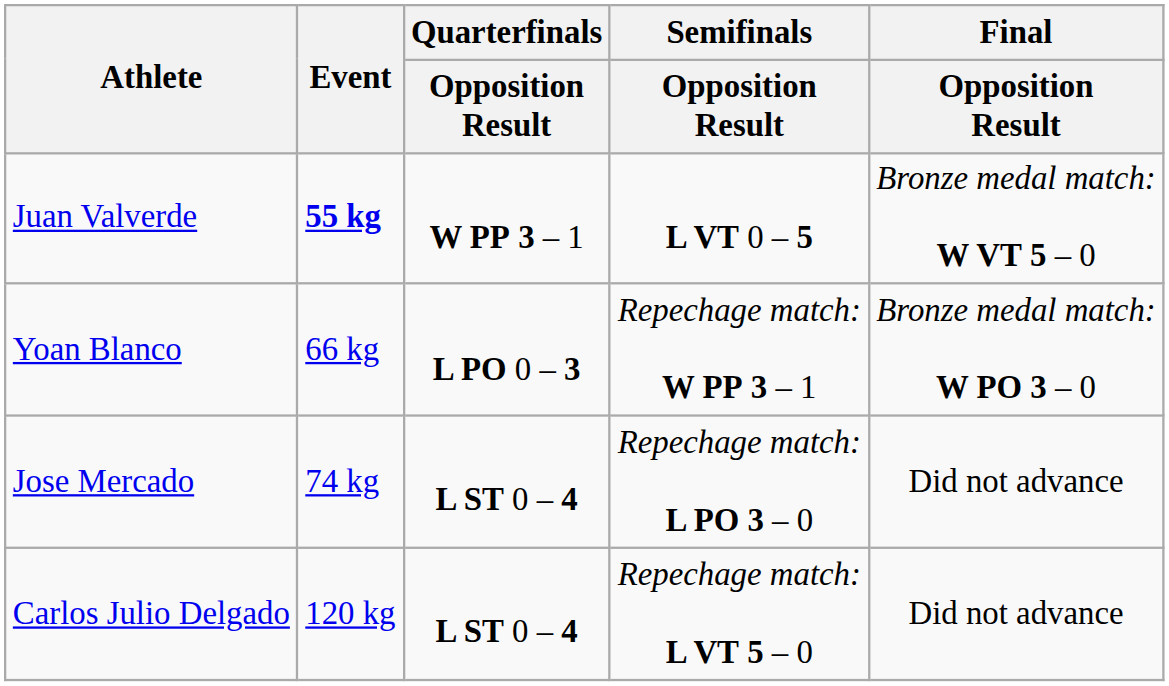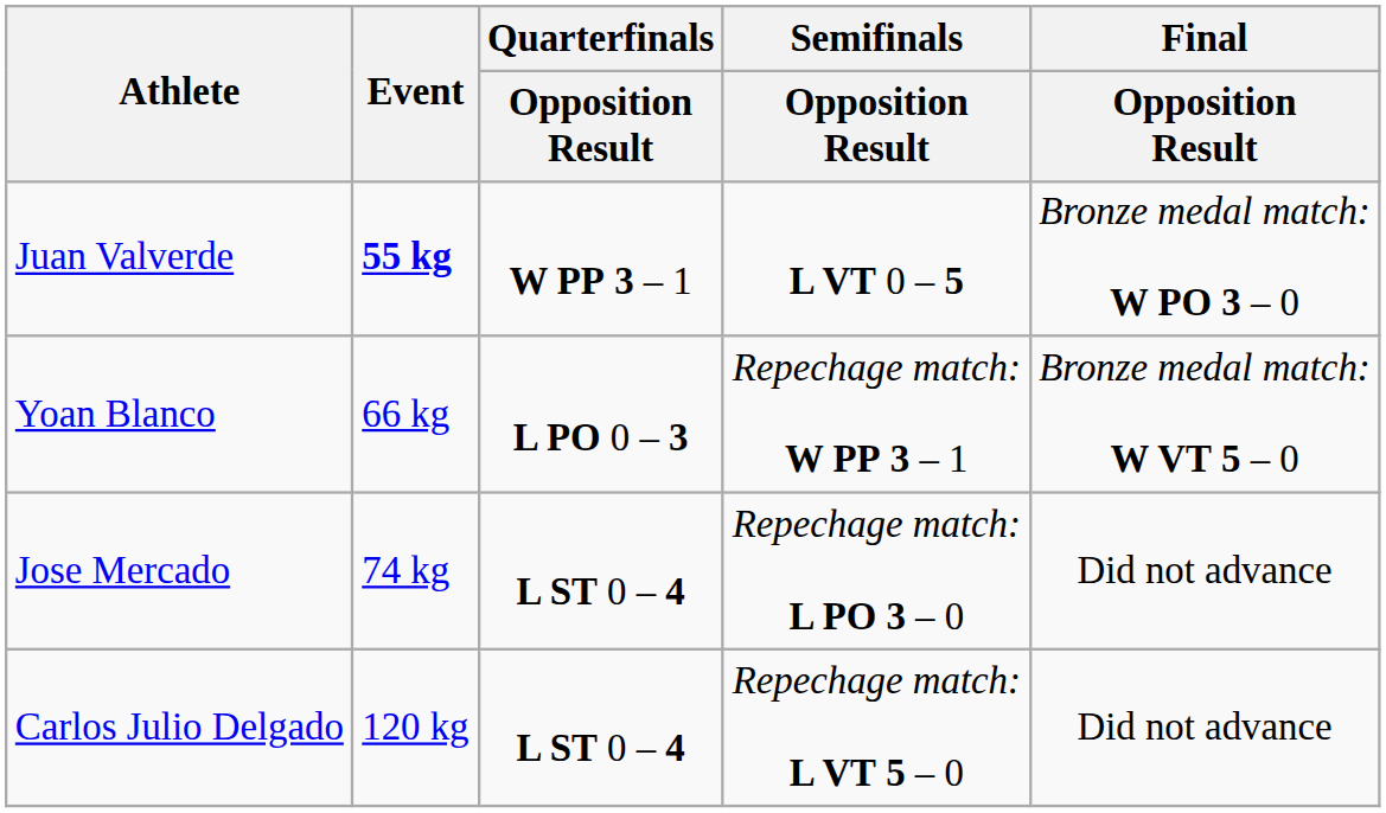 <table class="wikitable" border="1" style="font-size:90%">
 <tr>
 <th rowspan=2>Athlete</th>
 <th rowspan=2>Event</th>
 <th>Quarterfinals</th>
 <th>Semifinals</th>
 <th>Final</th>
 </tr>
 <tr>
 <th>Opposition<br>Result</th>
 <th>Opposition<br>Result</th>
 <th>Opposition<br>Result</th>
 </tr>
 <tr>
 <td><a href='#'>Juan Valverde</a></td>
 <td><strong><a href='#'>55 kg</a></strong></td>
 <td align=center><br><strong>W PP</strong> <strong>3</strong> – 1</td>
 <td align=center><br><strong>L VT</strong> 0 – <strong>5</strong></td>
-<td align=center><em>Bronze medal match:</em><br><br><strong>W VT</strong> <strong>5</strong> – 0<br></td>
+<td align=center><em>Bronze medal match:</em><br><br><strong>W PO</strong> <strong>3</strong> – 0<br></td>
 </tr>
 <tr>
 <td><a href='#'>Yoan Blanco</a></td>
 <td><a href='#'>66 kg</a></td>
 <td align=center><br><strong>L PO</strong> 0 – <strong>3</strong></td>
 <td align=center><em>Repechage match:</em><br><br><strong>W PP</strong> <strong>3</strong> – 1</td>
-<td align=center><em>Bronze medal match:</em><br><br><strong>W PO</strong> <strong>3</strong> – 0<br></td>
+<td align=center><em>Bronze medal match:</em><br><br><strong>W VT</strong> <strong>5</strong> – 0<br></td>
 </tr>
 <tr>
 <td><a href='#'>Jose Mercado</a></td>
 <td><a href='#'>74 kg</a></td>
 <td align=center><br><strong>L ST</strong> 0 – <strong>4</strong></td>
 <td align=center><em>Repechage match:</em><br><br><strong>L PO</strong> <strong>3</strong> – 0</td>
 <td align=center colspan="7">Did not advance</td>
 </tr>
 <tr>
 <td><a href='#'>Carlos Julio Delgado</a></td>
 <td><a href='#'>120 kg</a></td>
 <td align=center><br><strong>L ST</strong> 0 – <strong>4</strong></td>
 <td align=center><em>Repechage match:</em><br><br><strong>L VT</strong> <strong>5</strong> – 0</td>
 <td align=center colspan="7">Did not advance</td>
 </tr>
 </table>
